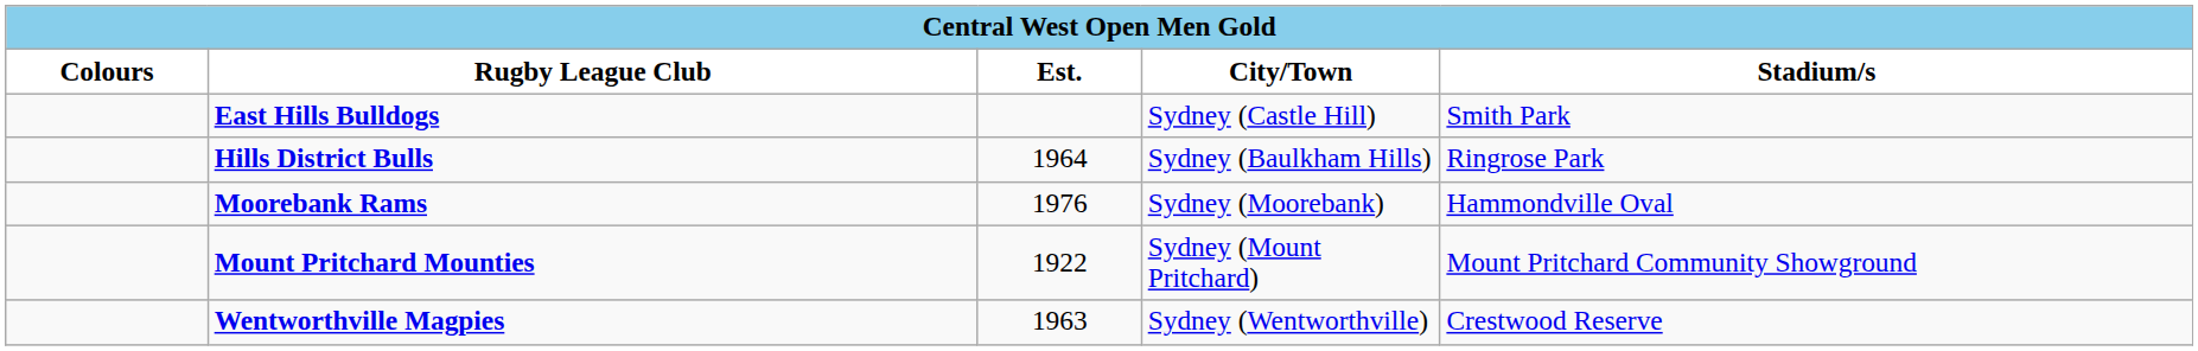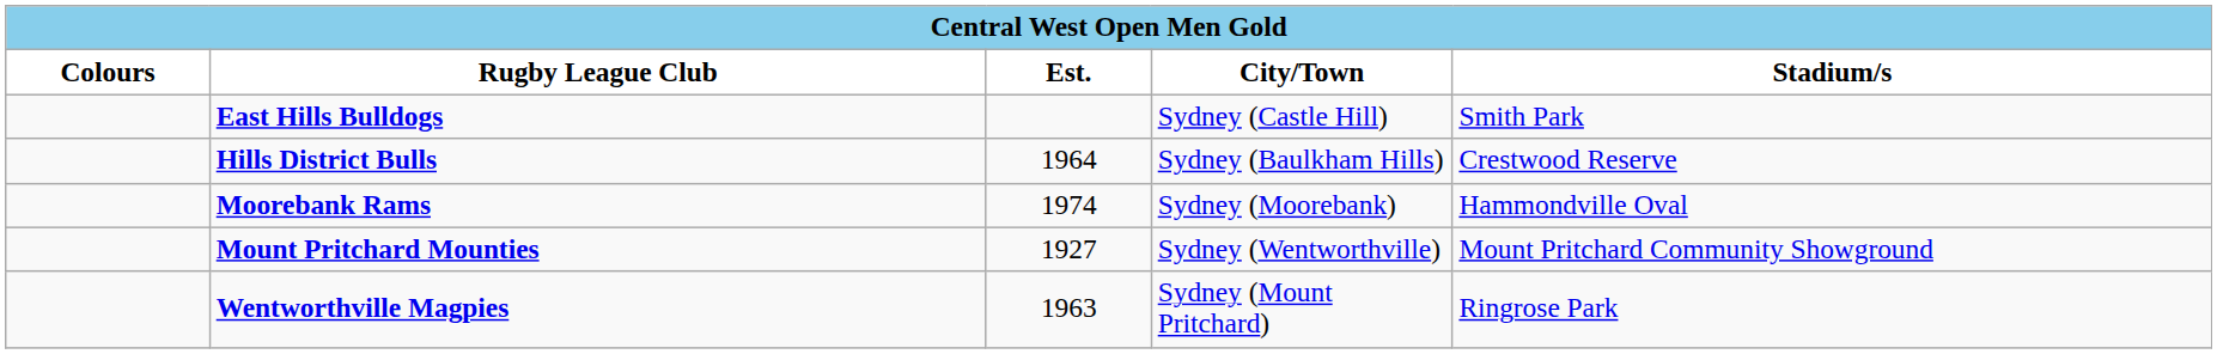 <table class="wikitable" style="width: 100%">
 <tr>
 <td colspan="5" style="background:skyblue; text-align:center;"><strong>Central West Open Men Gold</strong></td>
 </tr>
 <tr>
 <th style="background:white; width:01%">Colours</th>
 <th style="background:white; width:06%">Rugby League Club</th>
 <th style="background:white; width:01%">Est.</th>
 <th style="background:white; width:01%">City/Town</th>
 <th style="background:white; width:06%">Stadium/s</th>
 </tr>
 <tr>
 <td></td>
 <td><strong><a href='#'>East Hills Bulldogs</a></strong></td>
 <td style="text-align:center"></td>
 <td><a href='#'>Sydney</a> (<a href='#'>Castle Hill</a>)</td>
 <td><a href='#'>Smith Park</a></td>
 </tr>
 <tr>
 <td style="text-align:center"></td>
 <td><strong><a href='#'>Hills District Bulls</a></strong></td>
 <td style="text-align:center">1964</td>
 <td><a href='#'>Sydney</a> (<a href='#'>Baulkham Hills</a>)</td>
-<td><a href='#'>Ringrose Park</a></td>
+<td><a href='#'>Crestwood Reserve</a></td>
 </tr>
 <tr>
 <td style="text-align:center"></td>
 <td><strong><a href='#'>Moorebank Rams</a></strong></td>
-<td style="text-align:center">1976</td>
+<td style="text-align:center">1974</td>
 <td><a href='#'>Sydney</a> (<a href='#'>Moorebank</a>)</td>
 <td><a href='#'>Hammondville Oval</a></td>
 </tr>
 <tr>
 <td style="text-align:center"></td>
 <td><strong><a href='#'>Mount Pritchard Mounties</a></strong></td>
-<td style="text-align:center">1922</td>
-<td><a href='#'>Sydney</a> (<a href='#'>Mount Pritchard</a>)</td>
+<td style="text-align:center">1927</td>
+<td><a href='#'>Sydney</a> (<a href='#'>Wentworthville</a>)</td>
 <td><a href='#'>Mount Pritchard Community Showground</a></td>
 </tr>
 <tr>
 <td style="text-align:center"></td>
 <td><strong><a href='#'>Wentworthville Magpies</a></strong></td>
 <td style="text-align:center">1963</td>
-<td><a href='#'>Sydney</a> (<a href='#'>Wentworthville</a>)</td>
-<td><a href='#'>Crestwood Reserve</a></td>
+<td><a href='#'>Sydney</a> (<a href='#'>Mount Pritchard</a>)</td>
+<td><a href='#'>Ringrose Park</a></td>
 </tr>
 </table>
